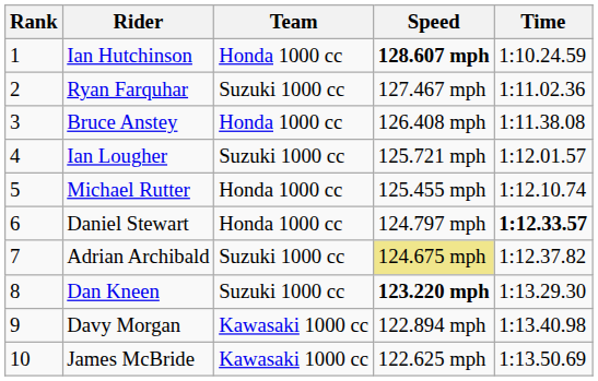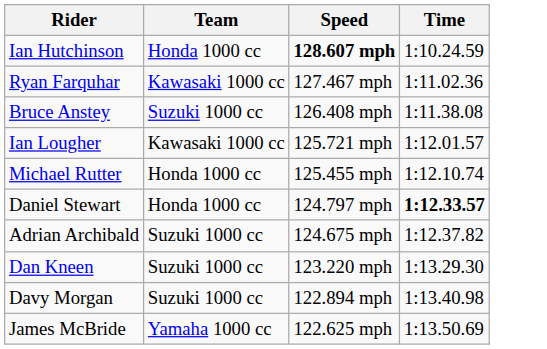 <table class="wikitable" style="font-size: 95%;">
 <tr style="background:#efefef;">
-<th>Rank</th>
 <th>Rider</th>
 <th>Team</th>
 <th>Speed</th>
 <th>Time</th>
 </tr>
 <tr>
-<td>1</td>
 <td> <a href='#'>Ian Hutchinson</a></td>
 <td><a href='#'>Honda</a> 1000 cc</td>
 <td><strong>128.607 mph</strong></td>
 <td>1:10.24.59</td>
 </tr>
 <tr>
-<td>2</td>
 <td> <a href='#'>Ryan Farquhar</a></td>
-<td>Suzuki 1000 cc</td>
+<td><a href='#'>Kawasaki</a> 1000 cc</td>
 <td>127.467 mph</td>
 <td>1:11.02.36</td>
 </tr>
 <tr>
-<td>3</td>
 <td> <a href='#'>Bruce Anstey</a></td>
-<td><a href='#'>Honda</a> 1000 cc</td>
+<td><a href='#'>Suzuki</a> 1000 cc</td>
 <td>126.408 mph</td>
 <td>1:11.38.08</td>
 </tr>
 <tr>
-<td>4</td>
 <td> <a href='#'>Ian Lougher</a></td>
-<td>Suzuki 1000 cc</td>
+<td>Kawasaki 1000 cc</td>
 <td>125.721 mph</td>
 <td>1:12.01.57</td>
 </tr>
 <tr>
-<td>5</td>
 <td> <a href='#'>Michael Rutter</a></td>
 <td>Honda 1000 cc</td>
 <td>125.455 mph</td>
 <td>1:12.10.74</td>
 </tr>
 <tr>
-<td>6</td>
 <td> Daniel Stewart</td>
 <td>Honda 1000 cc</td>
 <td>124.797 mph</td>
 <td><strong>1:12.33.57</strong></td>
 </tr>
 <tr>
-<td>7</td>
 <td> Adrian Archibald</td>
 <td>Suzuki 1000 cc</td>
-<td style="background: khaki;">124.675 mph</td>
+<td>124.675 mph</td>
 <td>1:12.37.82</td>
 </tr>
 <tr>
-<td>8</td>
 <td> <a href='#'>Dan Kneen</a></td>
 <td>Suzuki 1000 cc</td>
-<td><strong>123.220 mph</strong></td>
+<td>123.220 mph</td>
 <td>1:13.29.30</td>
 </tr>
 <tr>
-<td>9</td>
 <td> Davy Morgan</td>
-<td><a href='#'>Kawasaki</a> 1000 cc</td>
+<td>Suzuki 1000 cc</td>
 <td>122.894 mph</td>
 <td>1:13.40.98</td>
 </tr>
 <tr>
-<td>10</td>
 <td> James McBride</td>
-<td><a href='#'>Kawasaki</a> 1000 cc</td>
+<td><a href='#'>Yamaha</a> 1000 cc</td>
 <td>122.625 mph</td>
 <td>1:13.50.69</td>
 </tr>
 </table>
